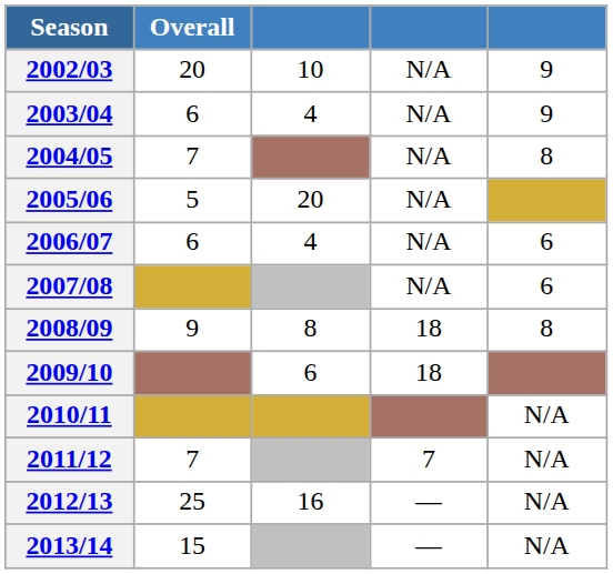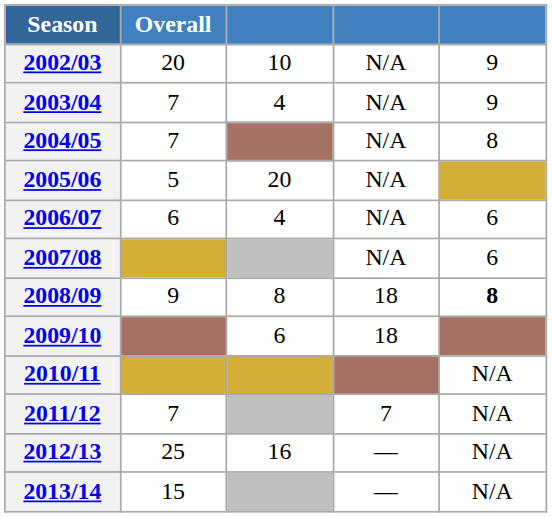 <table class="wikitable" style="font-size:86%; text-align:center; border:grey solid 1px; border-collapse:collapse; background:#ffffff;">
 <tr>
 <th style="background-color:#369; color:white; width:60px;"> Season </th>
 <th style="background-color:#4180be; color:white; width:55px;">Overall</th>
 <th style="background-color:#4180be; color:white; width:55px;"></th>
 <th style="background-color:#4180be; color:white; width:55px;"></th>
 <th style="background-color:#4180be; color:white; width:55px;"></th>
 </tr>
 <tr>
 <th scope=row align=center><a href='#'>2002/03</a></th>
 <td align=center>20</td>
 <td align=center>10</td>
 <td align=center>N/A</td>
 <td align=center>9</td>
 </tr>
 <tr>
 <th scope=row align=center><a href='#'>2003/04</a></th>
-<td align=center>6</td>
+<td align=center>7</td>
 <td align=center>4</td>
 <td align=center>N/A</td>
 <td align=center>9</td>
 </tr>
 <tr>
 <th scope=row align=center><a href='#'>2004/05</a></th>
 <td align=center>7</td>
 <td align=center bgcolor=#A57164></td>
 <td align=center>N/A</td>
 <td align=center>8</td>
 </tr>
 <tr>
 <th scope=row align=center><a href='#'>2005/06</a></th>
 <td align=center>5</td>
 <td align=center>20</td>
 <td align=center>N/A</td>
 <td align=center bgcolor=#D4AF37></td>
 </tr>
 <tr>
 <th scope=row align=center><a href='#'>2006/07</a></th>
 <td align=center>6</td>
 <td align=center>4</td>
 <td align=center>N/A</td>
 <td align=center>6</td>
 </tr>
 <tr>
 <th scope=row align=center><a href='#'>2007/08</a></th>
 <td align=center bgcolor=#D4AF37></td>
 <td align=center bgcolor=silver></td>
 <td align=center>N/A</td>
 <td align=center>6</td>
 </tr>
 <tr>
 <th scope=row align=center><a href='#'>2008/09</a></th>
 <td align=center>9</td>
 <td align=center>8</td>
 <td align=center>18</td>
-<td align=center>8</td>
+<td align=center><strong>8</strong></td>
 </tr>
 <tr>
 <th scope=row align=center><a href='#'>2009/10</a></th>
 <td align=center bgcolor=#A57164></td>
 <td align=center>6</td>
 <td align=center>18</td>
 <td align=center bgcolor=#A57164></td>
 </tr>
 <tr>
 <th scope=row align=center><a href='#'>2010/11</a></th>
 <td align=center bgcolor=#D4AF37></td>
 <td align=center bgcolor=#D4AF37></td>
 <td align=center bgcolor=#A57164></td>
 <td align=center>N/A</td>
 </tr>
 <tr>
 <th scope=row align=center><a href='#'>2011/12</a></th>
 <td align=center>7</td>
 <td align=center bgcolor=silver></td>
 <td align=center>7</td>
 <td align=center>N/A</td>
 </tr>
 <tr>
 <th scope=row align=center><a href='#'>2012/13</a></th>
 <td align=center>25</td>
 <td align=center>16</td>
 <td align=center>—</td>
 <td align=center>N/A</td>
 </tr>
 <tr>
 <th scope=row align=center><a href='#'>2013/14</a></th>
 <td align=center>15</td>
 <td align=center bgcolor=silver></td>
 <td align=center>—</td>
 <td align=center>N/A</td>
 </tr>
 </table>
